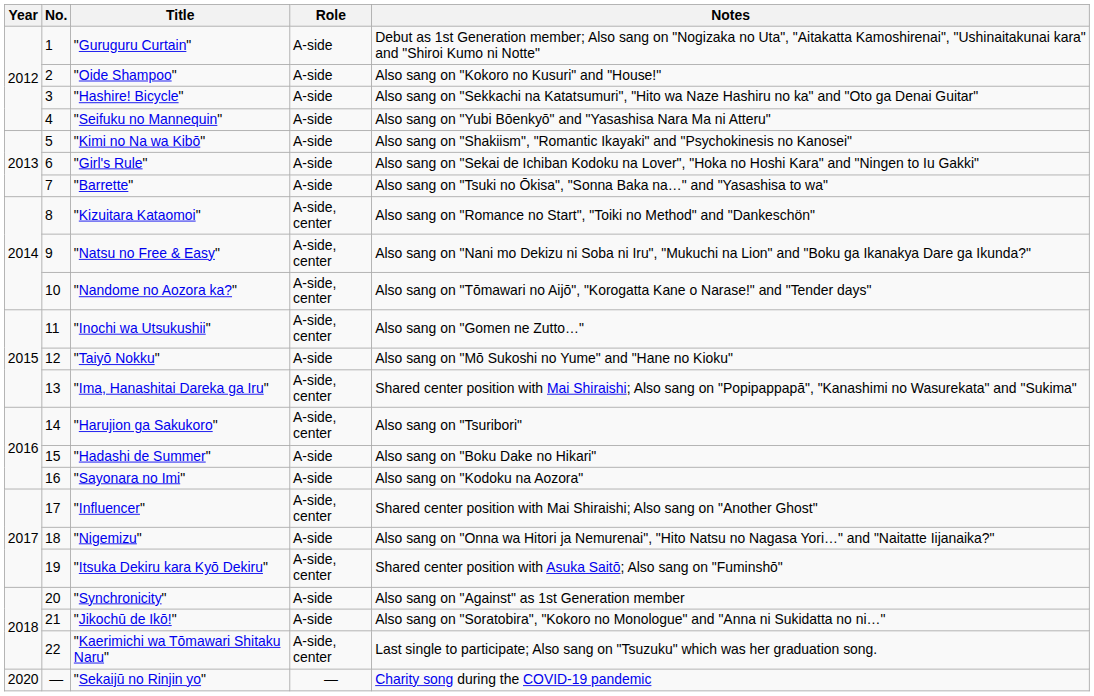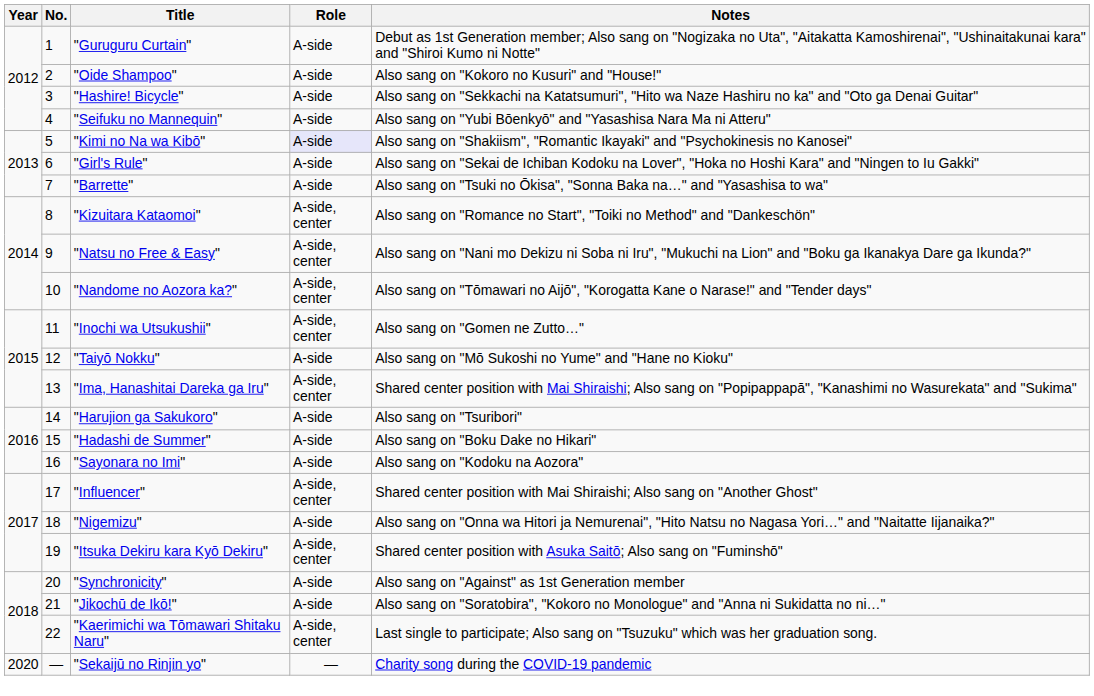 <table class="wikitable sortable">
 <tr>
 <th>Year</th>
 <th data-sort-type="number">No.</th>
 <th>Title</th>
 <th class="unsortable">Role</th>
 <th class="unsortable">Notes</th>
 </tr>
 <tr>
 <td rowspan="4">2012</td>
 <td>1</td>
 <td>"<a href='#'>Guruguru Curtain</a>"</td>
 <td>A-side</td>
 <td>Debut as 1st Generation member; Also sang on "Nogizaka no Uta", "Aitakatta Kamoshirenai", "Ushinaitakunai kara" and "Shiroi Kumo ni Notte"</td>
 </tr>
 <tr>
 <td>2</td>
 <td>"<a href='#'>Oide Shampoo</a>"</td>
 <td>A-side</td>
 <td>Also sang on "Kokoro no Kusuri" and "House!"</td>
 </tr>
 <tr>
 <td>3</td>
 <td>"<a href='#'>Hashire! Bicycle</a>"</td>
 <td>A-side</td>
 <td>Also sang on "Sekkachi na Katatsumuri", "Hito wa Naze Hashiru no ka" and "Oto ga Denai Guitar"</td>
 </tr>
 <tr>
 <td>4</td>
 <td>"<a href='#'>Seifuku no Mannequin</a>"</td>
 <td>A-side</td>
 <td>Also sang on "Yubi Bōenkyō" and "Yasashisa Nara Ma ni Atteru"</td>
 </tr>
 <tr>
 <td rowspan="3">2013</td>
 <td>5</td>
 <td>"<a href='#'>Kimi no Na wa Kibō</a>"</td>
-<td>A-side</td>
+<td style="background: lavender;">A-side</td>
 <td>Also sang on "Shakiism", "Romantic Ikayaki" and "Psychokinesis no Kanosei"</td>
 </tr>
 <tr>
 <td>6</td>
 <td>"<a href='#'>Girl's Rule</a>"</td>
 <td>A-side</td>
 <td>Also sang on "Sekai de Ichiban Kodoku na Lover", "Hoka no Hoshi Kara" and "Ningen to Iu Gakki"</td>
 </tr>
 <tr>
 <td>7</td>
 <td>"<a href='#'>Barrette</a>"</td>
 <td>A-side</td>
 <td>Also sang on "Tsuki no Ōkisa", "Sonna Baka na…" and "Yasashisa to wa"</td>
 </tr>
 <tr>
 <td rowspan="3">2014</td>
 <td>8</td>
 <td>"<a href='#'>Kizuitara Kataomoi</a>"</td>
 <td>A-side, center</td>
 <td>Also sang on "Romance no Start", "Toiki no Method" and "Dankeschön"</td>
 </tr>
 <tr>
 <td>9</td>
 <td>"<a href='#'>Natsu no Free & Easy</a>"</td>
 <td>A-side, center</td>
 <td>Also sang on "Nani mo Dekizu ni Soba ni Iru", "Mukuchi na Lion" and "Boku ga Ikanakya Dare ga Ikunda?"</td>
 </tr>
 <tr>
 <td>10</td>
 <td>"<a href='#'>Nandome no Aozora ka?</a>"</td>
 <td>A-side, center</td>
 <td>Also sang on "Tōmawari no Aijō", "Korogatta Kane o Narase!" and "Tender days"</td>
 </tr>
 <tr>
 <td rowspan="3">2015</td>
 <td>11</td>
 <td>"<a href='#'>Inochi wa Utsukushii</a>"</td>
 <td>A-side, center</td>
 <td>Also sang on "Gomen ne Zutto…" </td>
 </tr>
 <tr>
 <td>12</td>
 <td>"<a href='#'>Taiyō Nokku</a>"</td>
 <td>A-side</td>
 <td>Also sang on "Mō Sukoshi no Yume"  and "Hane no Kioku"</td>
 </tr>
 <tr>
 <td>13</td>
 <td>"<a href='#'>Ima, Hanashitai Dareka ga Iru</a>"</td>
 <td>A-side, center</td>
 <td>Shared center position with <a href='#'>Mai Shiraishi</a>; Also sang on "Popipappapā", "Kanashimi no Wasurekata" and "Sukima"</td>
 </tr>
 <tr>
 <td rowspan="3">2016</td>
 <td>14</td>
 <td>"<a href='#'>Harujion ga Sakukoro</a>"</td>
-<td>A-side, center</td>
+<td>A-side</td>
 <td>Also sang on "Tsuribori" </td>
 </tr>
 <tr>
 <td>15</td>
 <td>"<a href='#'>Hadashi de Summer</a>"</td>
 <td>A-side</td>
 <td>Also sang on "Boku Dake no Hikari"</td>
 </tr>
 <tr>
 <td>16</td>
 <td>"<a href='#'>Sayonara no Imi</a>"</td>
 <td>A-side</td>
 <td>Also sang on "Kodoku na Aozora"</td>
 </tr>
 <tr>
 <td rowspan="3">2017</td>
 <td>17</td>
 <td>"<a href='#'>Influencer</a>"</td>
 <td>A-side, center</td>
 <td>Shared center position with Mai Shiraishi; Also sang on "Another Ghost"</td>
 </tr>
 <tr>
 <td>18</td>
 <td>"<a href='#'>Nigemizu</a>"</td>
 <td>A-side</td>
 <td>Also sang on "Onna wa Hitori ja Nemurenai", "Hito Natsu no Nagasa Yori…" and "Naitatte Iijanaika?"</td>
 </tr>
 <tr>
 <td>19</td>
 <td>"<a href='#'>Itsuka Dekiru kara Kyō Dekiru</a>"</td>
 <td>A-side, center</td>
 <td>Shared center position with <a href='#'>Asuka Saitō</a>; Also sang on "Fuminshō"</td>
 </tr>
 <tr>
 <td rowspan="3">2018</td>
 <td>20</td>
 <td>"<a href='#'>Synchronicity</a>"</td>
 <td>A-side</td>
 <td>Also sang on "Against" as 1st Generation member</td>
 </tr>
 <tr>
 <td>21</td>
 <td>"<a href='#'>Jikochū de Ikō!</a>"</td>
 <td>A-side</td>
 <td>Also sang on "Soratobira", "Kokoro no Monologue" and "Anna ni Sukidatta no ni…"</td>
 </tr>
 <tr>
 <td>22</td>
 <td>"<a href='#'>Kaerimichi wa Tōmawari Shitaku Naru</a>"</td>
 <td>A-side, center</td>
 <td>Last single to participate; Also sang on "Tsuzuku" which was her graduation song.</td>
 </tr>
 <tr>
 <td>2020</td>
 <td align="center">—</td>
 <td>"<a href='#'>Sekaijū no Rinjin yo</a>"</td>
 <td align="center">—</td>
 <td><a href='#'>Charity song</a> during the <a href='#'>COVID-19 pandemic</a></td>
 </tr>
 </table>
